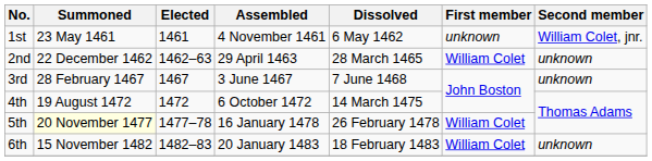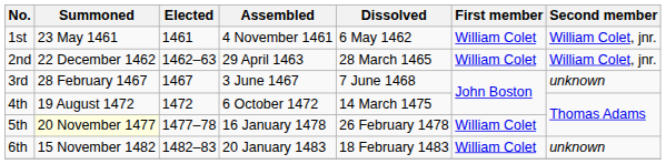 <table class="wikitable">
 <tr>
 <th>No.</th>
 <th>Summoned</th>
 <th>Elected</th>
 <th>Assembled</th>
 <th>Dissolved</th>
 <th>First member</th>
 <th>Second member</th>
 </tr>
 <tr>
 <td>1st</td>
 <td>23 May 1461</td>
 <td>1461</td>
 <td>4 November 1461</td>
 <td>6 May 1462</td>
-<td><em>unknown</em></td>
+<td><a href='#'>William Colet</a></td>
 <td><a href='#'>William Colet</a>, jnr.</td>
 </tr>
 <tr>
 <td>2nd</td>
 <td>22 December 1462</td>
 <td>1462–63</td>
 <td>29 April 1463</td>
 <td>28 March 1465</td>
 <td><a href='#'>William Colet</a></td>
-<td><em>unknown</em></td>
+<td><a href='#'>William Colet</a>, jnr.</td>
 </tr>
 <tr>
 <td>3rd</td>
 <td>28 February 1467</td>
 <td>1467</td>
 <td>3 June 1467</td>
 <td>7 June 1468</td>
 <td rowspan="2"><a href='#'>John Boston</a></td>
 <td><em>unknown</em></td>
 </tr>
 <tr>
 <td>4th</td>
 <td>19 August 1472</td>
 <td>1472</td>
 <td>6 October 1472</td>
 <td>14 March 1475</td>
 <td rowspan="2"><a href='#'>Thomas Adams</a></td>
 </tr>
 <tr>
 <td>5th</td>
 <td style="background: lightyellow;">20 November 1477</td>
 <td>1477–78</td>
 <td>16 January 1478</td>
 <td>26 February 1478</td>
 <td><a href='#'>William Colet</a></td>
 </tr>
 <tr>
 <td>6th</td>
 <td>15 November 1482</td>
 <td>1482–83</td>
 <td>20 January 1483</td>
 <td>18 February 1483</td>
 <td><a href='#'>William Colet</a></td>
 <td><em>unknown</em></td>
 </tr>
 <tr>
 </tr>
 </table>
